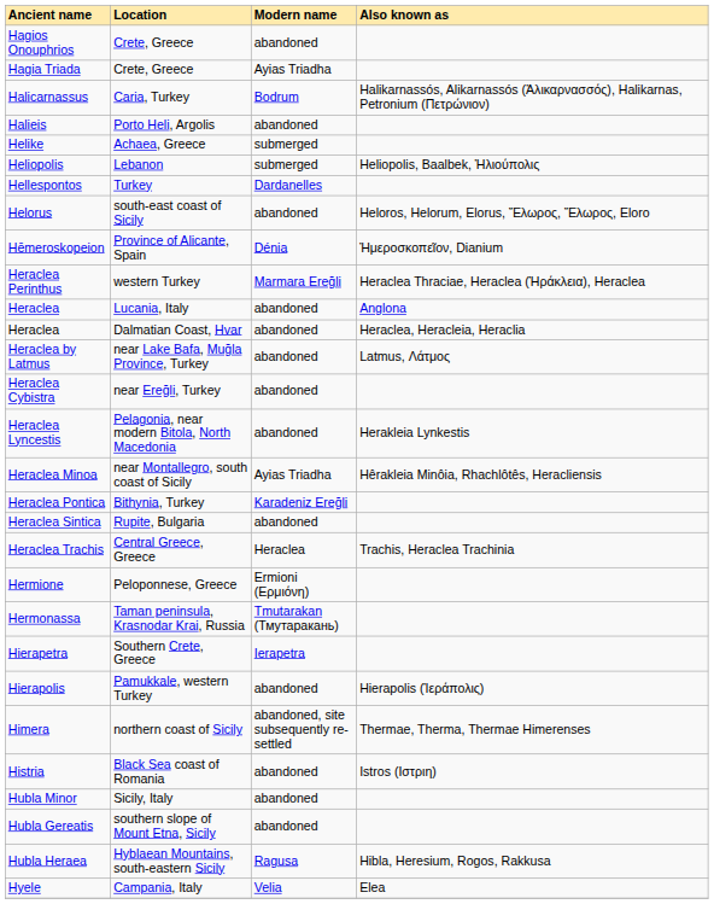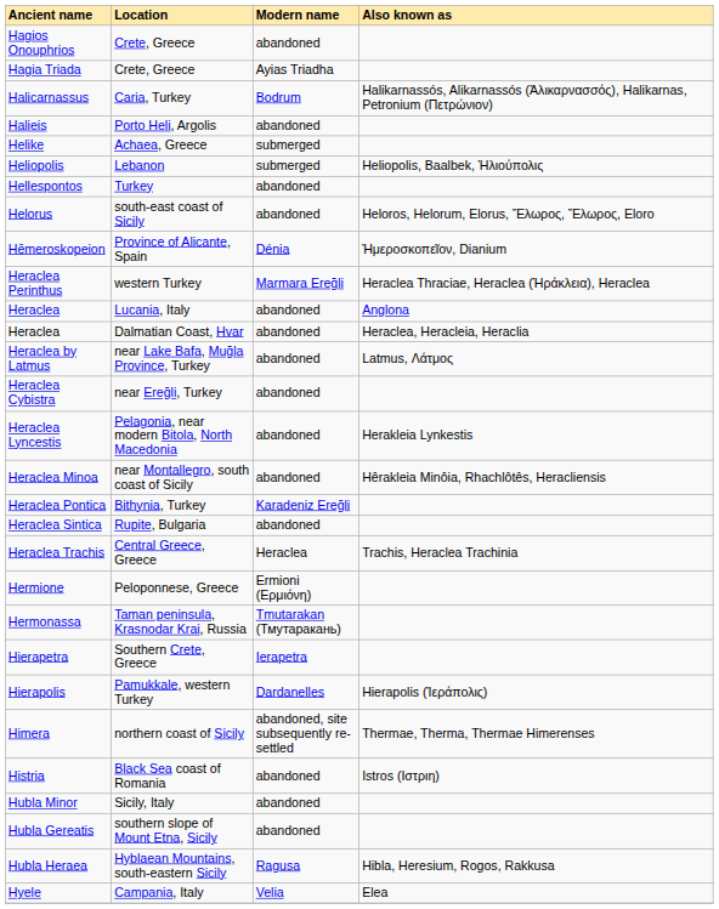 <table class="wikitable" width="100%">
 <tr>
 <td width="15%" bgcolor="#FFEBAD"><strong>Ancient name</strong></td>
 <td width="20%" bgcolor="#FFEBAD"><strong>Location</strong></td>
 <td width="15%" bgcolor="#FFEBAD"><strong>Modern name</strong></td>
 <td width="50%" bgcolor="#FFEBAD"><strong>Also known as</strong></td>
 </tr>
 <tr>
 <td><a href='#'>Hagios Onouphrios</a></td>
 <td><a href='#'>Crete</a>, Greece</td>
 <td>abandoned</td>
 <td></td>
 </tr>
 <tr>
 <td><a href='#'>Hagia Triada</a></td>
 <td>Crete, Greece</td>
 <td>Ayias Triadha</td>
 <td></td>
 </tr>
 <tr>
 <td><a href='#'>Halicarnassus</a></td>
 <td><a href='#'>Caria</a>, Turkey</td>
 <td><a href='#'>Bodrum</a></td>
 <td>Halikarnassós, Alikarnassós (Ἁλικαρνασσός), Halikarnas, Petronium (Πετρώνιον)</td>
 </tr>
 <tr>
 <td><a href='#'>Halieis</a></td>
 <td><a href='#'>Porto Heli</a>, Argolis</td>
 <td>abandoned</td>
 <td></td>
 </tr>
 <tr>
 <td><a href='#'>Helike</a></td>
 <td><a href='#'>Achaea</a>, Greece</td>
 <td>submerged</td>
 <td></td>
 </tr>
 <tr>
 <td><a href='#'>Heliopolis</a></td>
 <td><a href='#'>Lebanon</a></td>
 <td>submerged</td>
 <td>Heliopolis, Baalbek, Ἡλιούπολις</td>
 </tr>
 <tr>
 <td><a href='#'>Hellespontos</a></td>
 <td><a href='#'>Turkey</a></td>
-<td><a href='#'>Dardanelles</a></td>
+<td>abandoned</td>
 <td></td>
 </tr>
 <tr>
 <td><a href='#'>Helorus</a></td>
 <td>south-east coast of <a href='#'>Sicily</a></td>
 <td>abandoned</td>
 <td>Heloros, Helorum, Elorus, Ἔλωρος, Ἕλωρος, Eloro</td>
 </tr>
 <tr>
 <td><a href='#'>Hēmeroskopeion</a></td>
 <td><a href='#'>Province of Alicante</a>, Spain</td>
 <td><a href='#'>Dénia</a></td>
 <td>Ἡμεροσκοπεῖον, Dianium</td>
 </tr>
 <tr>
 <td><a href='#'>Heraclea Perinthus</a></td>
 <td>western Turkey</td>
 <td><a href='#'>Marmara Ereğli</a></td>
 <td>Heraclea Thraciae, Heraclea (Ἡράκλεια), Heraclea</td>
 </tr>
 <tr>
 <td><a href='#'>Heraclea</a></td>
 <td><a href='#'>Lucania</a>, Italy</td>
 <td>abandoned</td>
 <td><a href='#'>Anglona</a></td>
 </tr>
 <tr>
 <td>Heraclea</td>
 <td>Dalmatian Coast, <a href='#'>Hvar</a></td>
 <td>abandoned</td>
 <td>Heraclea, Heracleia, Heraclia</td>
 </tr>
 <tr>
 <td><a href='#'>Heraclea by Latmus</a></td>
 <td>near <a href='#'>Lake Bafa</a>, <a href='#'>Muğla Province</a>, Turkey</td>
 <td>abandoned</td>
 <td>Latmus, Λάτμος</td>
 </tr>
 <tr>
 <td><a href='#'>Heraclea Cybistra</a></td>
 <td>near <a href='#'>Ereğli</a>, Turkey</td>
 <td>abandoned</td>
 <td></td>
 </tr>
 <tr>
 <td><a href='#'>Heraclea Lyncestis</a></td>
 <td><a href='#'>Pelagonia</a>, near modern <a href='#'>Bitola</a>, <a href='#'>North Macedonia</a></td>
 <td>abandoned</td>
 <td>Herakleia Lynkestis</td>
 </tr>
 <tr>
 <td><a href='#'>Heraclea Minoa</a></td>
 <td>near <a href='#'>Montallegro</a>, south coast of Sicily</td>
-<td>Ayias Triadha</td>
+<td>abandoned</td>
 <td>Hêrakleia Minôia, Rhachlôtês, Heracliensis</td>
 </tr>
 <tr>
 <td><a href='#'>Heraclea Pontica</a></td>
 <td><a href='#'>Bithynia</a>, Turkey</td>
 <td><a href='#'>Karadeniz Ereğli</a></td>
 <td></td>
 </tr>
 <tr>
 <td><a href='#'>Heraclea Sintica</a></td>
 <td><a href='#'>Rupite</a>, Bulgaria</td>
 <td>abandoned</td>
 <td></td>
 </tr>
 <tr>
 <td><a href='#'>Heraclea Trachis</a></td>
 <td><a href='#'>Central Greece</a>, Greece</td>
 <td>Heraclea</td>
 <td>Trachis, Heraclea Trachinia</td>
 </tr>
 <tr>
 <td><a href='#'>Hermione</a></td>
 <td>Peloponnese, Greece</td>
 <td>Ermioni (Ερμιόνη)</td>
 <td></td>
 </tr>
 <tr>
 <td><a href='#'>Hermonassa</a></td>
 <td><a href='#'>Taman peninsula</a>, <a href='#'>Krasnodar Krai</a>, Russia</td>
 <td><a href='#'>Tmutarakan</a> (Тмутаракань)</td>
 <td></td>
 </tr>
 <tr>
 <td><a href='#'>Hierapetra</a></td>
 <td>Southern <a href='#'>Crete</a>, Greece</td>
 <td><a href='#'>Ierapetra</a></td>
 <td></td>
 </tr>
 <tr>
 <td><a href='#'>Hierapolis</a></td>
 <td><a href='#'>Pamukkale</a>, western Turkey</td>
-<td>abandoned</td>
+<td><a href='#'>Dardanelles</a></td>
 <td>Hierapolis (Ἱεράπολις)</td>
 </tr>
 <tr>
 <td><a href='#'>Himera</a></td>
 <td>northern coast of <a href='#'>Sicily</a></td>
 <td>abandoned, site subsequently re-settled</td>
 <td>Thermae, Therma, Thermae Himerenses</td>
 </tr>
 <tr>
 <td><a href='#'>Histria</a></td>
 <td><a href='#'>Black Sea</a> coast of Romania</td>
 <td>abandoned</td>
 <td>Istros (Ιστριη)</td>
 </tr>
 <tr>
 <td><a href='#'>Hubla Minor</a></td>
 <td>Sicily, Italy</td>
 <td>abandoned</td>
 <td></td>
 </tr>
 <tr>
 <td><a href='#'>Hubla Gereatis</a></td>
 <td>southern slope of <a href='#'>Mount Etna</a>, <a href='#'>Sicily</a></td>
 <td>abandoned</td>
 <td></td>
 </tr>
 <tr>
 <td><a href='#'>Hubla Heraea</a></td>
 <td><a href='#'>Hyblaean Mountains</a>, south-eastern <a href='#'>Sicily</a></td>
 <td><a href='#'>Ragusa</a></td>
 <td>Hibla, Heresium, Rogos, Rakkusa</td>
 </tr>
 <tr>
 <td><a href='#'>Hyele</a></td>
 <td><a href='#'>Campania</a>, Italy</td>
 <td><a href='#'>Velia</a></td>
 <td>Elea</td>
 </tr>
 <tr>
 </tr>
 </table>
